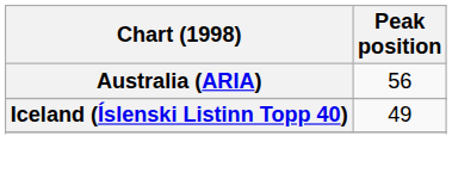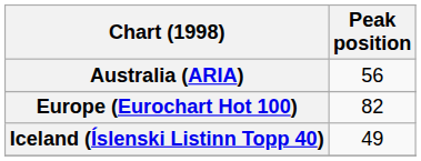 <table class="wikitable sortable plainrowheaders" style="text-align:center">
 <tr>
 <th>Chart (1998)</th>
 <th>Peak<br>position</th>
 </tr>
 <tr>
 <th scope="row">Australia (<a href='#'>ARIA</a>)</th>
 <td>56</td>
 </tr>
 <tr>
 </tr>
 <tr>
 </tr>
 <tr>
+</tr>
+<tr>
+<th scope="row">Europe (<a href='#'>Eurochart Hot 100</a>)</th>
+<td>82</td>
 </tr>
 <tr>
 <th scope="row">Iceland (<a href='#'>Íslenski Listinn Topp 40</a>)</th>
 <td>49</td>
 </tr>
 <tr>
 </tr>
 <tr>
 </tr>
 <tr>
 </tr>
 <tr>
 </tr>
 <tr>
 </tr>
 <tr>
 </tr>
 <tr>
 </tr>
 <tr>
 </tr>
 </table>
